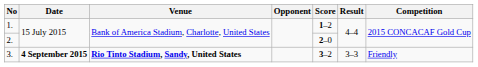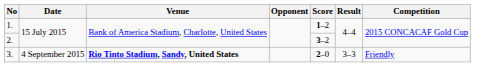 <table class="wikitable" style="font-size:85%;">
 <tr>
 <th>No</th>
 <th>Date</th>
 <th>Venue</th>
 <th>Opponent</th>
 <th>Score</th>
 <th>Result</th>
 <th>Competition</th>
 </tr>
 <tr>
 <td>1.</td>
 <td rowspan="2">15 July 2015</td>
 <td rowspan="2"><a href='#'>Bank of America Stadium</a>, <a href='#'>Charlotte</a>, <a href='#'>United States</a></td>
 <td rowspan="2"></td>
 <td align=center><strong>1</strong>–2</td>
 <td rowspan="2" style="text-align:center">4–4</td>
 <td rowspan="2"><a href='#'>2015 CONCACAF Gold Cup</a></td>
 </tr>
 <tr>
 <td>2.</td>
-<td align=center><strong>2</strong>–0</td>
+<td align=center><strong>3</strong>–2</td>
 </tr>
 <tr>
 <td>3.</td>
-<td><strong>4 September 2015</strong></td>
+<td>4 September 2015</td>
 <td><strong><a href='#'>Rio Tinto Stadium</a>, <a href='#'>Sandy</a>, United States</strong></td>
 <td></td>
-<td align=center><strong>3</strong>–2</td>
+<td align=center><strong>2</strong>–0</td>
 <td align=center>3–3</td>
 <td><a href='#'>Friendly</a></td>
 </tr>
 </table>
